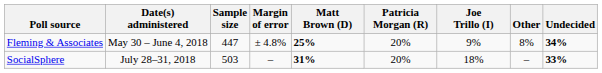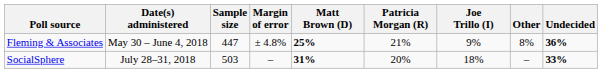 <table class="wikitable">
 <tr valign=bottom>
 <th>Poll source</th>
 <th>Date(s)<br>administered</th>
 <th>Sample<br>size</th>
 <th>Margin<br>of error</th>
 <th style="width:100px;">Matt<br>Brown (D)</th>
 <th style="width:100px;">Patricia<br>Morgan (R)</th>
 <th style="width:100px;">Joe<br>Trillo (I)</th>
 <th>Other</th>
 <th>Undecided</th>
 </tr>
 <tr>
 <td><a href='#'>Fleming & Associates</a></td>
 <td align=center>May 30 – June 4, 2018</td>
 <td align=center>447</td>
 <td align=center>± 4.8%</td>
 <td><strong>25%</strong></td>
-<td align=center>20%</td>
+<td align=center>21%</td>
 <td align=center>9%</td>
 <td align=center>8%</td>
-<td><strong>34%</strong></td>
+<td><strong>36%</strong></td>
 </tr>
 <tr>
 <td><a href='#'>SocialSphere</a></td>
 <td align=center>July 28–31, 2018</td>
 <td align=center>503</td>
 <td align=center>–</td>
 <td><strong>31%</strong></td>
 <td align=center>20%</td>
 <td align=center>18%</td>
 <td align=center>–</td>
 <td><strong>33%</strong></td>
 </tr>
 </table>
